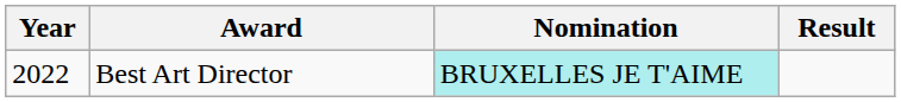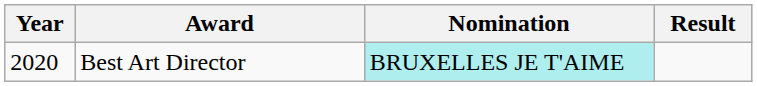 <table class="wikitable" style="width:80%;">
 <tr>
 <th width="5%">Year</th>
 <th style="width:30%;">Award</th>
 <th style="width:30%;">Nomination</th>
 <th style="width:10%;">Result</th>
 </tr>
 <tr>
-<td rowspan="1">2022</td>
+<td rowspan="1">2020</td>
 <td>Best Art Director</td>
 <td style="background: paleturquoise;">BRUXELLES JE T'AIME</td>
 <td></td>
 </tr>
 </table>
